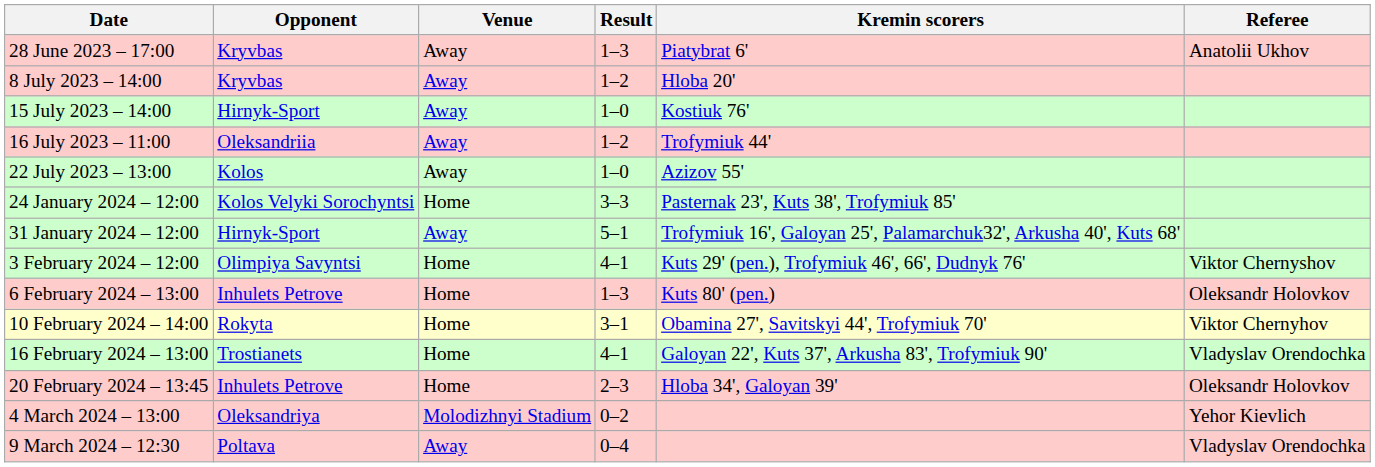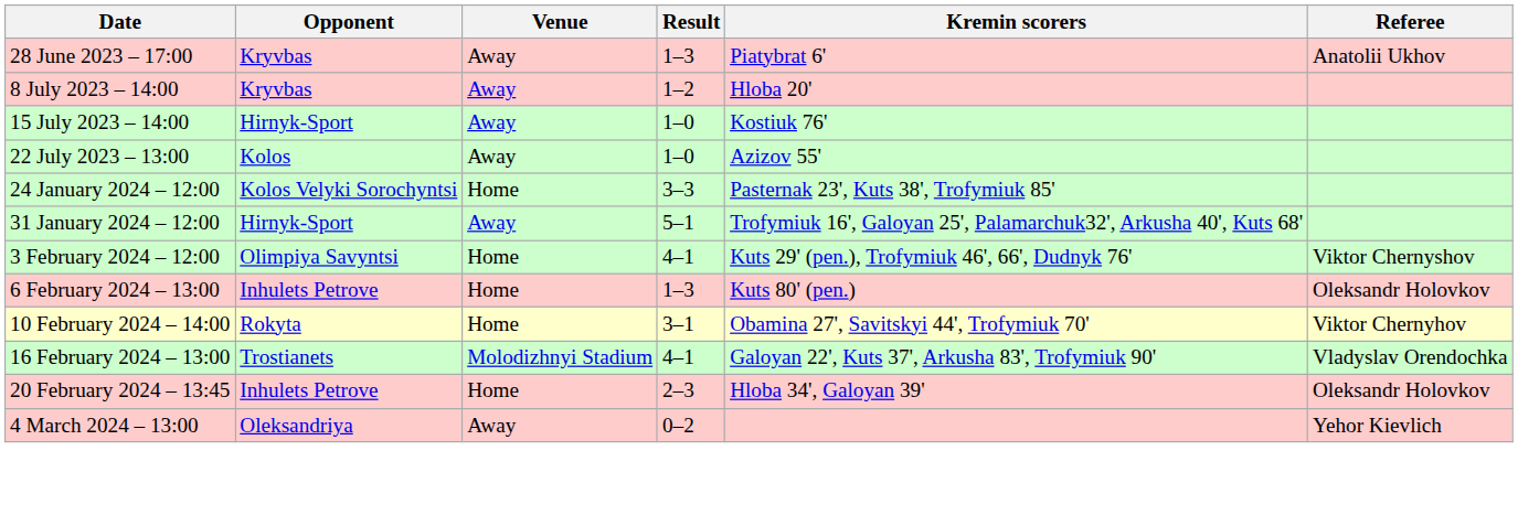 <table class="wikitable" style="text-align:left">
 <tr>
 <th>Date</th>
 <th>Opponent</th>
 <th>Venue</th>
 <th>Result</th>
 <th>Kremin scorers</th>
 <th>Referee</th>
 </tr>
 <tr style="background:#ffcccc">
 <td>28 June 2023 – 17:00</td>
 <td><a href='#'>Kryvbas</a></td>
 <td>Away</td>
 <td>1–3</td>
 <td><a href='#'>Piatybrat</a> 6'</td>
 <td>Anatolii Ukhov</td>
 </tr>
 <tr style="background:#ffcccc">
 <td>8 July 2023 – 14:00</td>
 <td><a href='#'>Kryvbas</a></td>
 <td><a href='#'>Away</a></td>
 <td>1–2</td>
 <td><a href='#'>Hloba</a> 20'</td>
 <td></td>
 </tr>
 <tr style="background:#ccffcc">
 <td>15 July 2023 – 14:00</td>
 <td><a href='#'>Hirnyk-Sport</a></td>
 <td><a href='#'>Away</a></td>
 <td>1–0</td>
 <td><a href='#'>Kostiuk</a> 76'</td>
-<td></td>
-</tr>
-<tr style="background:#ffcccc">
-<td>16 July 2023 – 11:00</td>
-<td><a href='#'>Oleksandriia</a></td>
-<td><a href='#'>Away</a></td>
-<td>1–2</td>
-<td><a href='#'>Trofymiuk</a> 44'</td>
 <td></td>
 </tr>
 <tr style="background:#ccffcc">
 <td>22 July 2023 – 13:00</td>
 <td><a href='#'>Kolos</a></td>
 <td>Away</td>
 <td>1–0</td>
 <td><a href='#'>Azizov</a> 55'</td>
 <td></td>
 </tr>
 <tr style="background:#ccffcc">
 <td>24 January 2024 – 12:00</td>
 <td><a href='#'>Kolos Velyki Sorochyntsi</a></td>
 <td>Home</td>
 <td>3–3</td>
 <td><a href='#'>Pasternak</a> 23', <a href='#'>Kuts</a> 38', <a href='#'>Trofymiuk</a> 85'</td>
 <td></td>
 </tr>
 <tr style="background:#ccffcc">
 <td>31 January 2024 – 12:00</td>
 <td><a href='#'>Hirnyk-Sport</a></td>
 <td><a href='#'>Away</a></td>
 <td>5–1</td>
 <td><a href='#'>Trofymiuk</a> 16', <a href='#'>Galoyan</a> 25', <a href='#'>Palamarchuk</a>32', <a href='#'>Arkusha</a> 40', <a href='#'>Kuts</a> 68'</td>
 <td></td>
 </tr>
 <tr style="background:#ccffcc">
 <td>3 February 2024 – 12:00</td>
 <td><a href='#'>Olimpiya Savyntsi</a></td>
 <td>Home</td>
 <td>4–1</td>
 <td><a href='#'>Kuts</a> 29' (<a href='#'>pen.</a>), <a href='#'>Trofymiuk</a> 46', 66', <a href='#'>Dudnyk</a> 76'</td>
 <td>Viktor Chernyshov</td>
 </tr>
 <tr style="background:#ffcccc">
 <td>6 February 2024 – 13:00</td>
 <td><a href='#'>Inhulets Petrove</a></td>
 <td>Home</td>
 <td>1–3</td>
 <td><a href='#'>Kuts</a> 80' (<a href='#'>pen.</a>)</td>
 <td>Oleksandr Holovkov</td>
 </tr>
 <tr style="background:#ffffcc">
 <td>10 February 2024 – 14:00</td>
 <td><a href='#'>Rokyta</a></td>
 <td>Home</td>
 <td>3–1</td>
 <td><a href='#'>Obamina</a> 27', <a href='#'>Savitskyi</a> 44', <a href='#'>Trofymiuk</a> 70'</td>
 <td>Viktor Chernyhov</td>
 </tr>
 <tr style="background:#ccffcc">
 <td>16 February 2024 – 13:00</td>
 <td><a href='#'>Trostianets</a></td>
-<td>Home</td>
+<td><a href='#'>Molodizhnyi Stadium</a></td>
 <td>4–1</td>
 <td><a href='#'>Galoyan</a> 22', <a href='#'>Kuts</a> 37', <a href='#'>Arkusha</a> 83', <a href='#'>Trofymiuk</a> 90'</td>
 <td>Vladyslav Orendochka</td>
 </tr>
 <tr style="background:#ffcccc">
 <td>20 February 2024 – 13:45</td>
 <td><a href='#'>Inhulets Petrove</a></td>
 <td>Home</td>
 <td>2–3</td>
 <td><a href='#'>Hloba</a> 34', <a href='#'>Galoyan</a> 39'</td>
 <td>Oleksandr Holovkov</td>
 </tr>
 <tr style="background:#ffcccc">
 <td>4 March 2024 – 13:00</td>
 <td><a href='#'>Oleksandriya</a></td>
-<td><a href='#'>Molodizhnyi Stadium</a></td>
+<td>Away</td>
 <td>0–2</td>
 <td></td>
 <td>Yehor Kievlich</td>
 </tr>
-<tr style="background:#ffcccc">
-<td>9 March 2024 – 12:30</td>
-<td><a href='#'>Poltava</a></td>
-<td><a href='#'>Away</a></td>
-<td>0–4</td>
-<td></td>
-<td>Vladyslav Orendochka</td>
-</tr>
 </table>
